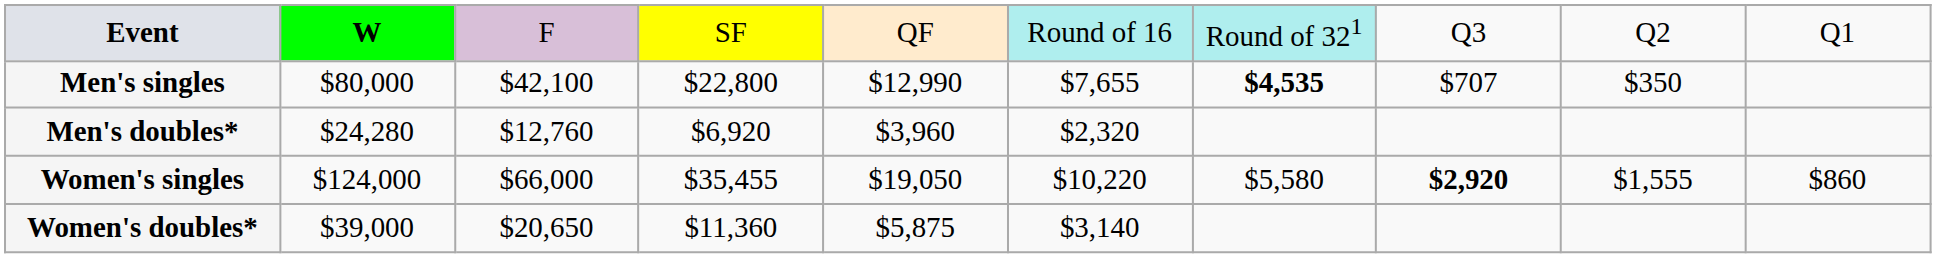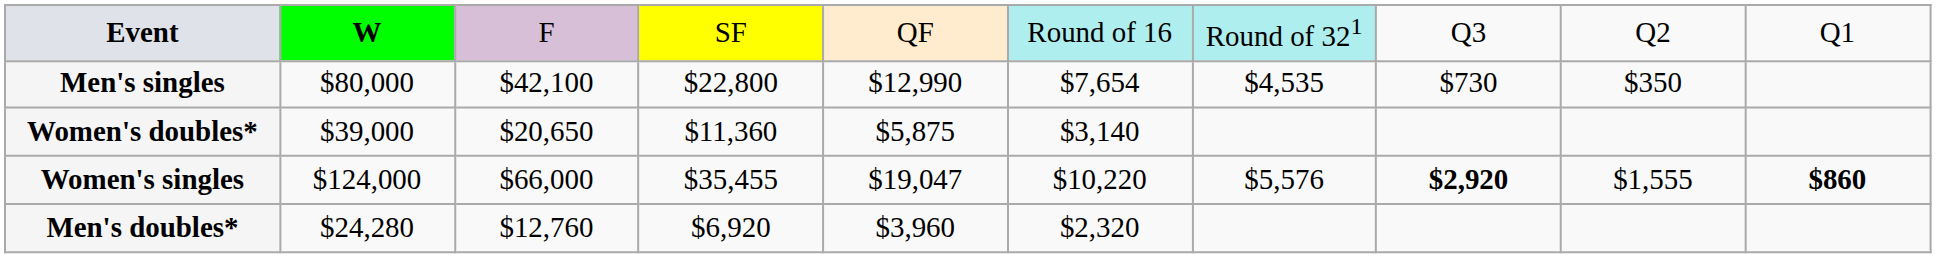 <table class=wikitable style=font-size:90%;text-align:center>
 <tr>
 <td style="width:130px; background:#dfe2e9;"><strong>Event</strong></td>
 <td style="width:80px; background:lime;"><strong>W</strong></td>
 <td style="width:85px; background:thistle;">F</td>
 <td style="width:85px; background:#ff0;">SF</td>
 <td style="width:85px; background:#ffebcd;">QF</td>
 <td style="width:85px; background:#afeeee;">Round of 16</td>
 <td style="width:85px; background:#afeeee;">Round of 32<sup>1</sup></td>
 <td width=85>Q3</td>
 <td width=85>Q2</td>
 <td width=85>Q1</td>
 </tr>
 <tr>
 <td style="background:#f5f5f5;"><strong>Men's singles</strong></td>
 <td>$80,000</td>
 <td>$42,100</td>
 <td>$22,800</td>
 <td>$12,990</td>
-<td>$7,655</td>
-<td><strong>$4,535</strong></td>
-<td>$707</td>
+<td>$7,654</td>
+<td>$4,535</td>
+<td>$730</td>
 <td>$350</td>
 <td></td>
+</tr>
+<tr>
+<td style="background:#f5f5f5;"><strong>Women's doubles*</strong></td>
+<td>$39,000</td>
+<td>$20,650</td>
+<td>$11,360</td>
+<td>$5,875</td>
+<td>$3,140</td>
+<td></td>
+<td></td>
+<td></td>
+<td></td>
+</tr>
+<tr>
+<td style="background:#f5f5f5;"><strong>Women's singles</strong></td>
+<td>$124,000</td>
+<td>$66,000</td>
+<td>$35,455</td>
+<td>$19,047</td>
+<td>$10,220</td>
+<td>$5,576</td>
+<td><strong>$2,920</strong></td>
+<td>$1,555</td>
+<td><strong>$860</strong></td>
 </tr>
 <tr>
 <td style="background:#f5f5f5;"><strong>Men's doubles*</strong></td>
 <td>$24,280</td>
 <td>$12,760</td>
 <td>$6,920</td>
 <td>$3,960</td>
 <td>$2,320</td>
 <td></td>
 <td></td>
 <td></td>
 <td></td>
 </tr>
-<tr>
-<td style="background:#f5f5f5;"><strong>Women's singles</strong></td>
-<td>$124,000</td>
-<td>$66,000</td>
-<td>$35,455</td>
-<td>$19,050</td>
-<td>$10,220</td>
-<td>$5,580</td>
-<td><strong>$2,920</strong></td>
-<td>$1,555</td>
-<td>$860</td>
-</tr>
-<tr>
-<td style="background:#f5f5f5;"><strong>Women's doubles*</strong></td>
-<td>$39,000</td>
-<td>$20,650</td>
-<td>$11,360</td>
-<td>$5,875</td>
-<td>$3,140</td>
-<td></td>
-<td></td>
-<td></td>
-<td></td>
-</tr>
 </table>
